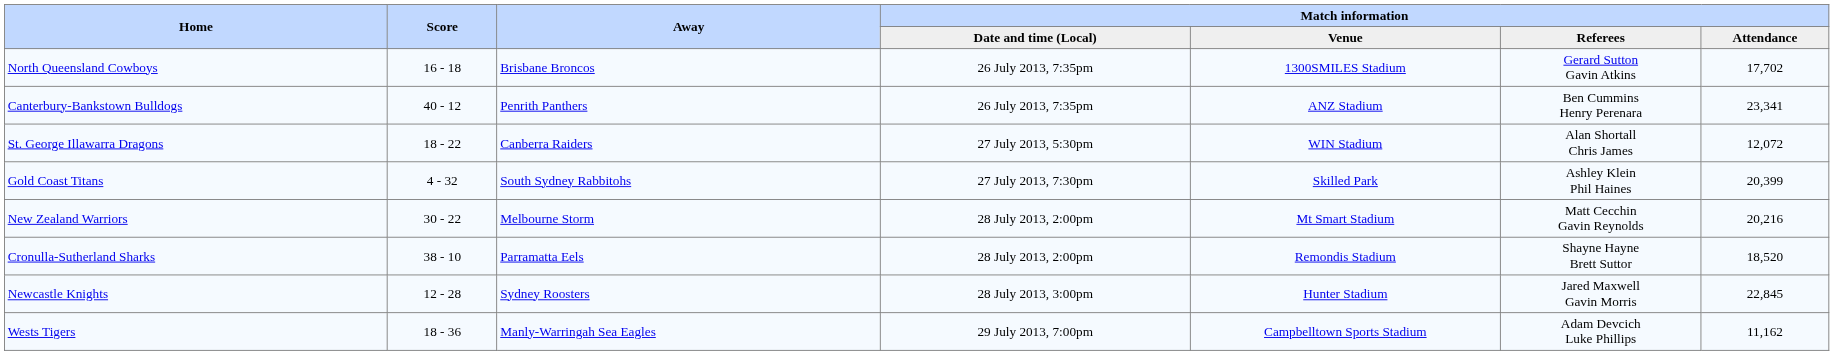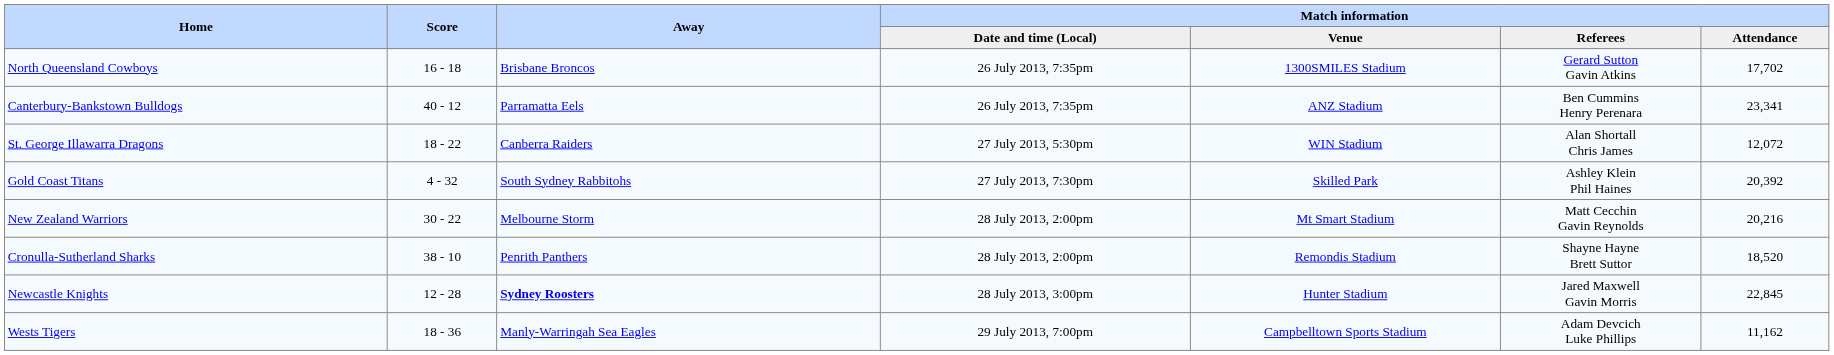 <table border="1" cellpadding="3" cellspacing="0" style="border-collapse:collapse; font-size:90%; width:100%;">
 <tr style="background:#c1d8ff;">
 <th rowspan="2" style="width:21%;">Home</th>
 <th rowspan="2" style="width:6%;">Score</th>
 <th rowspan="2" style="width:21%;">Away</th>
 <th colspan=6>Match information</th>
 </tr>
 <tr style="background:#efefef;">
 <th width=17%>Date and time (Local)</th>
 <th width=17%>Venue</th>
 <th width=11%>Referees</th>
 <th width=7%>Attendance</th>
 </tr>
 <tr style="text-align:center; background:#f5faff;">
 <td align=left> <a href='#'>North Queensland Cowboys</a></td>
 <td>16 - 18</td>
 <td align=left> <a href='#'>Brisbane Broncos</a></td>
 <td>26 July 2013, 7:35pm</td>
 <td><a href='#'>1300SMILES Stadium</a></td>
 <td><a href='#'>Gerard Sutton</a><br>Gavin Atkins</td>
 <td>17,702</td>
 </tr>
 <tr style="text-align:center; background:#f5faff;">
 <td align=left> <a href='#'>Canterbury-Bankstown Bulldogs</a></td>
 <td>40 - 12</td>
-<td align=left> <a href='#'>Penrith Panthers</a></td>
+<td align=left> <a href='#'>Parramatta Eels</a></td>
 <td>26 July 2013, 7:35pm</td>
 <td><a href='#'>ANZ Stadium</a></td>
 <td>Ben Cummins<br>Henry Perenara</td>
 <td>23,341</td>
 </tr>
 <tr style="text-align:center; background:#f5faff;">
 <td align=left> <a href='#'>St. George Illawarra Dragons</a></td>
 <td>18 - 22</td>
 <td align=left> <a href='#'>Canberra Raiders</a></td>
 <td>27 July 2013, 5:30pm</td>
 <td><a href='#'>WIN Stadium</a></td>
 <td>Alan Shortall<br>Chris James</td>
 <td>12,072</td>
 </tr>
 <tr style="text-align:center; background:#f5faff;">
 <td align=left> <a href='#'>Gold Coast Titans</a></td>
 <td>4 - 32</td>
 <td align=left> <a href='#'>South Sydney Rabbitohs</a></td>
 <td>27 July 2013, 7:30pm</td>
 <td><a href='#'>Skilled Park</a></td>
 <td>Ashley Klein<br>Phil Haines</td>
-<td>20,399</td>
+<td>20,392</td>
 </tr>
 <tr style="text-align:center; background:#f5faff;">
 <td align=left> <a href='#'>New Zealand Warriors</a></td>
 <td>30 - 22</td>
 <td align=left> <a href='#'>Melbourne Storm</a></td>
 <td>28 July 2013, 2:00pm</td>
 <td><a href='#'>Mt Smart Stadium</a></td>
 <td>Matt Cecchin<br>Gavin Reynolds</td>
 <td>20,216</td>
 </tr>
 <tr style="text-align:center; background:#f5faff;">
 <td align=left> <a href='#'>Cronulla-Sutherland Sharks</a></td>
 <td>38 - 10</td>
-<td align=left> <a href='#'>Parramatta Eels</a></td>
+<td align=left> <a href='#'>Penrith Panthers</a></td>
 <td>28 July 2013, 2:00pm</td>
 <td><a href='#'>Remondis Stadium</a></td>
 <td>Shayne Hayne<br>Brett Suttor</td>
 <td>18,520</td>
 </tr>
 <tr style="text-align:center; background:#f5faff;">
 <td align=left> <a href='#'>Newcastle Knights</a></td>
 <td>12 - 28</td>
-<td align=left> <a href='#'>Sydney Roosters</a></td>
+<td align=left><strong> <a href='#'>Sydney Roosters</a></strong></td>
 <td>28 July 2013, 3:00pm</td>
 <td><a href='#'>Hunter Stadium</a></td>
 <td>Jared Maxwell<br>Gavin Morris</td>
 <td>22,845</td>
 </tr>
 <tr style="text-align:center; background:#f5faff;">
 <td align=left> <a href='#'>Wests Tigers</a></td>
 <td>18 - 36</td>
 <td align=left> <a href='#'>Manly-Warringah Sea Eagles</a></td>
 <td>29 July 2013, 7:00pm</td>
 <td><a href='#'>Campbelltown Sports Stadium</a></td>
 <td>Adam Devcich<br>Luke Phillips</td>
 <td>11,162</td>
 </tr>
 </table>
